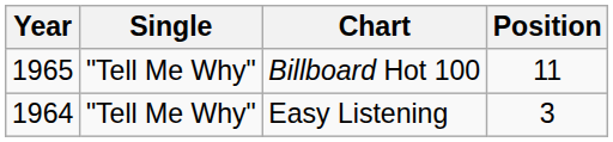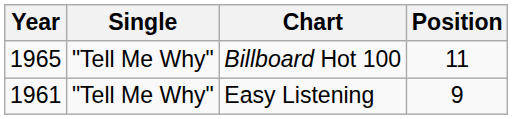 <table class="wikitable">
 <tr>
 <th>Year</th>
 <th>Single</th>
 <th>Chart</th>
 <th>Position</th>
 </tr>
 <tr>
 <td>1965</td>
 <td>"Tell Me Why"</td>
 <td><em>Billboard</em> Hot 100</td>
 <td align="center">11</td>
 </tr>
 <tr>
-<td>1964</td>
+<td>1961</td>
 <td>"Tell Me Why"</td>
 <td>Easy Listening</td>
-<td align="center">3</td>
+<td align="center">9</td>
 </tr>
 </table>
